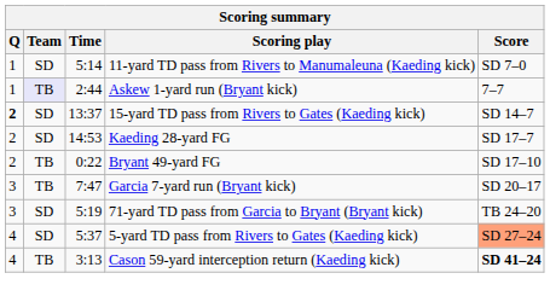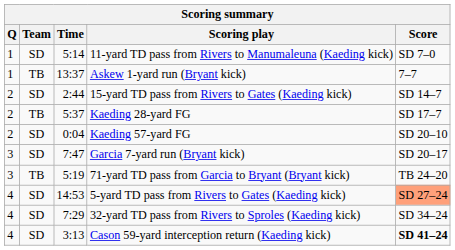 <table class="wikitable" style="font-size: 95%">
 <tr>
 <th colspan=5>Scoring summary</th>
 </tr>
 <tr>
 <th>Q</th>
 <th>Team</th>
 <th>Time</th>
 <th>Scoring play</th>
 <th>Score</th>
 </tr>
 <tr>
 <td>1</td>
 <td align=center>SD</td>
 <td align=right>5:14</td>
 <td>11-yard TD pass from <a href='#'>Rivers</a> to <a href='#'>Manumaleuna</a> (<a href='#'>Kaeding</a> kick)</td>
 <td>SD 7–0</td>
 </tr>
 <tr>
 <td>1</td>
-<td align=center style="background: lavender;">TB</td>
-<td align=right>2:44</td>
+<td align=center>TB</td>
+<td align=right>13:37</td>
 <td><a href='#'>Askew</a> 1-yard run (<a href='#'>Bryant</a> kick)</td>
 <td>7–7</td>
 </tr>
 <tr>
-<td><strong>2</strong></td>
+<td>2</td>
 <td align=center>SD</td>
-<td align=right>13:37</td>
+<td align=right>2:44</td>
 <td>15-yard TD pass from <a href='#'>Rivers</a> to <a href='#'>Gates</a> (<a href='#'>Kaeding</a> kick)</td>
 <td>SD 14–7</td>
 </tr>
 <tr>
 <td>2</td>
-<td align=center>SD</td>
-<td align=right>14:53</td>
+<td align=center>TB</td>
+<td align=right>5:37</td>
 <td><a href='#'>Kaeding</a> 28-yard FG</td>
 <td>SD 17–7</td>
 </tr>
 <tr>
 <td>2</td>
-<td align=center>TB</td>
-<td align=right>0:22</td>
-<td><a href='#'>Bryant</a> 49-yard FG</td>
-<td>SD 17–10</td>
+<td align=center>SD</td>
+<td align=right>0:04</td>
+<td><a href='#'>Kaeding</a> 57-yard FG</td>
+<td>SD 20–10</td>
 </tr>
 <tr>
 <td>3</td>
-<td align=center>TB</td>
+<td align=center>SD</td>
 <td align=right>7:47</td>
 <td><a href='#'>Garcia</a> 7-yard run (<a href='#'>Bryant</a> kick)</td>
 <td>SD 20–17</td>
 </tr>
 <tr>
 <td>3</td>
-<td align=center>SD</td>
+<td align=center>TB</td>
 <td align=right>5:19</td>
 <td>71-yard TD pass from <a href='#'>Garcia</a> to <a href='#'>Bryant</a> (<a href='#'>Bryant</a> kick)</td>
 <td>TB 24–20</td>
 </tr>
 <tr>
 <td>4</td>
 <td align=center>SD</td>
-<td align=right>5:37</td>
+<td align=right>14:53</td>
 <td>5-yard TD pass from <a href='#'>Rivers</a> to <a href='#'>Gates</a> (<a href='#'>Kaeding</a> kick)</td>
 <td style="background: lightsalmon;">SD 27–24</td>
 </tr>
 <tr>
 <td>4</td>
-<td align=center>TB</td>
+<td align=center>SD</td>
+<td align=right>7:29</td>
+<td>32-yard TD pass from <a href='#'>Rivers</a> to <a href='#'>Sproles</a> (<a href='#'>Kaeding</a> kick)</td>
+<td>SD 34–24</td>
+</tr>
+<tr>
+<td>4</td>
+<td align=center>SD</td>
 <td align=right>3:13</td>
 <td><a href='#'>Cason</a> 59-yard interception return (<a href='#'>Kaeding</a> kick)</td>
 <td><strong>SD 41–24</strong></td>
 </tr>
 </table>
